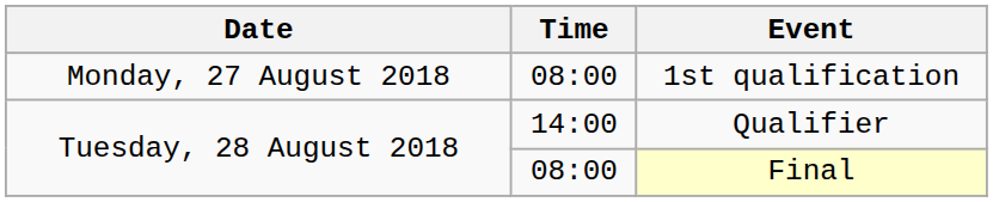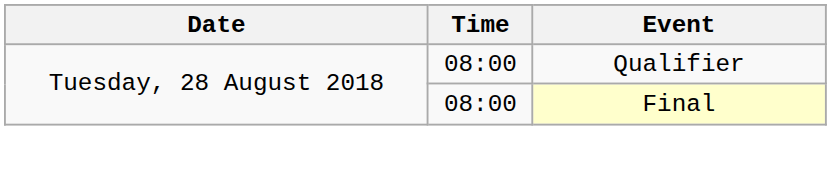 <table class = "wikitable" style="text-align:center;">
 <tr>
 <th width=220>Date</th>
 <th width=50>Time</th>
 <th width=150>Event</th>
 </tr>
 <tr>
-<td>Monday, 27 August 2018</td>
+<td rowspan=2>Tuesday, 28 August 2018</td>
 <td>08:00</td>
-<td>1st qualification</td>
-</tr>
-<tr>
-<td rowspan=2>Tuesday, 28 August 2018</td>
-<td>14:00</td>
 <td>Qualifier</td>
 </tr>
 <tr>
 <td>08:00</td>
 <td bgcolor=ffffcc>Final</td>
 </tr>
 </table>
